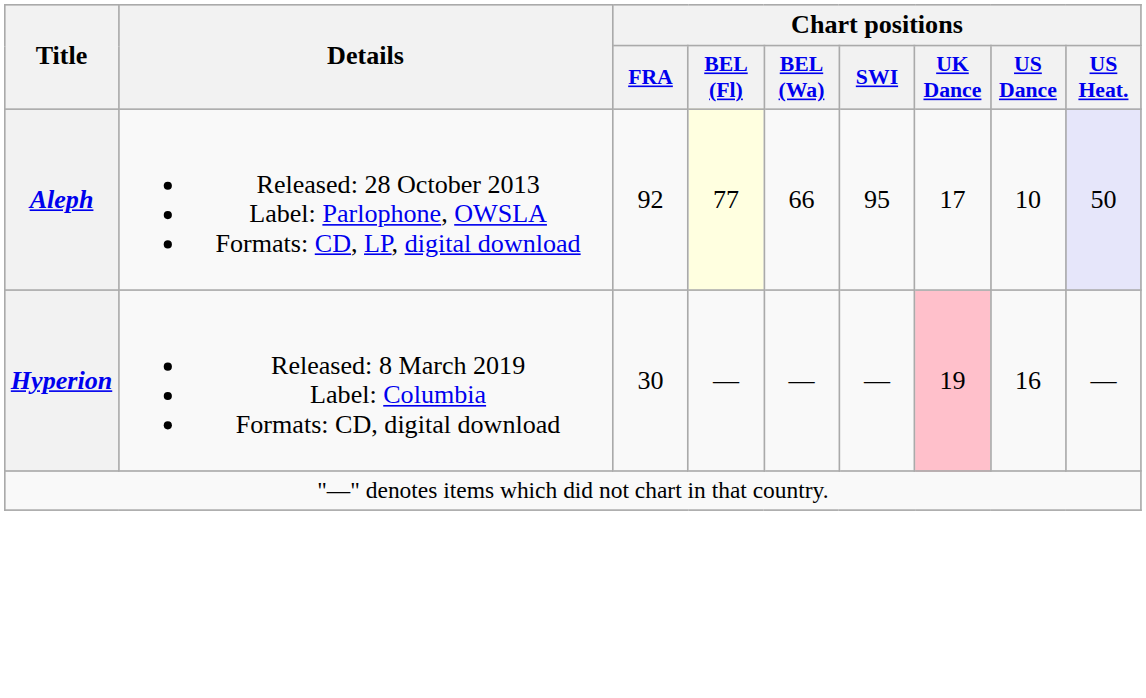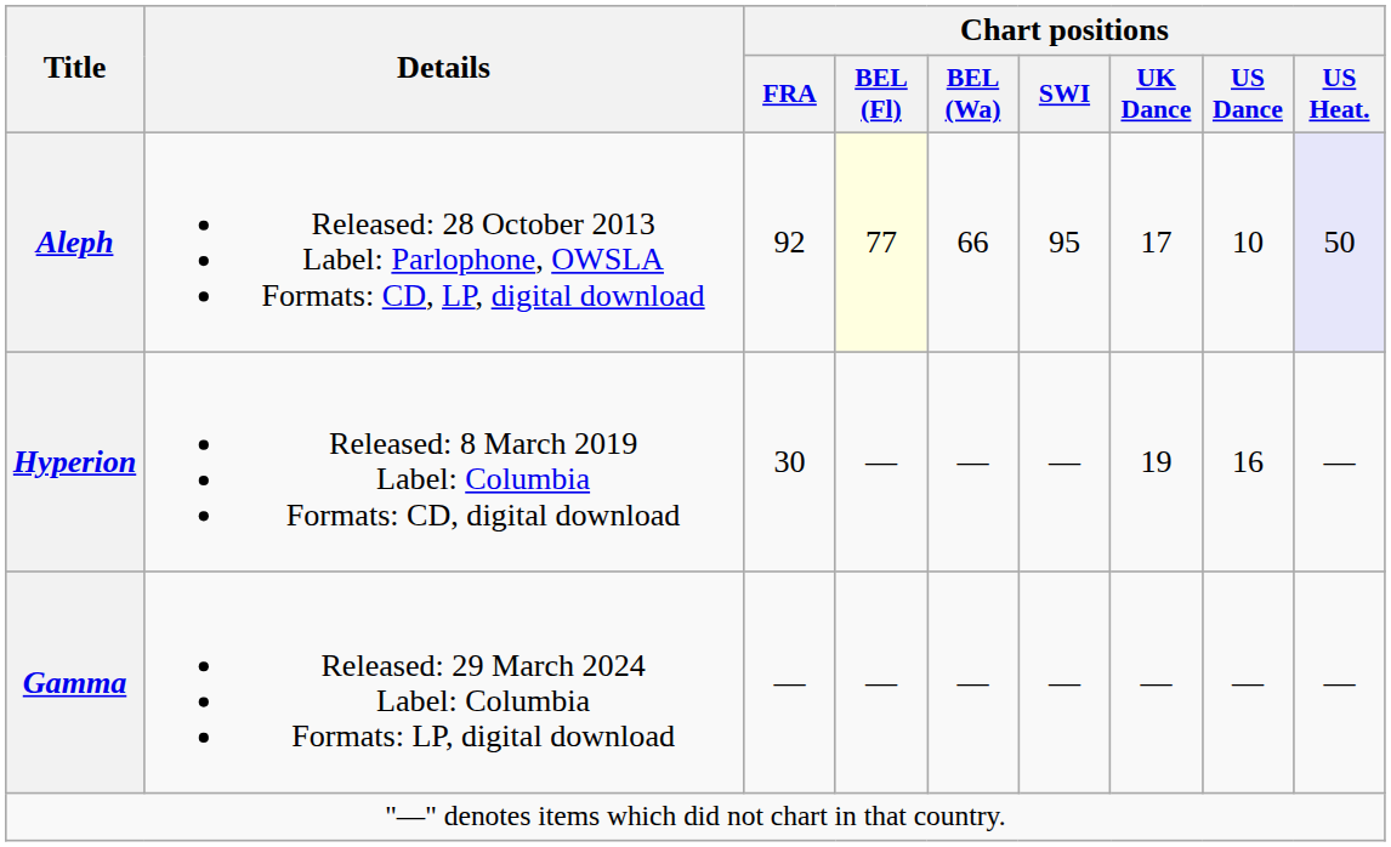 <table class="wikitable plainrowheaders" style="text-align:center">
 <tr>
 <th scope="col" rowspan="2">Title</th>
 <th scope="col" rowspan="2" style="width:18.5em;">Details</th>
 <th scope="col" colspan="7">Chart positions</th>
 </tr>
 <tr>
 <th style="width:40px; font-size:smaller;"><a href='#'>FRA</a><br></th>
 <th style="width:40px; font-size:smaller;"><a href='#'>BEL<br>(Fl)</a><br></th>
 <th style="width:40px; font-size:smaller;"><a href='#'>BEL<br>(Wa)</a><br></th>
 <th style="width:40px; font-size:smaller;"><a href='#'>SWI</a><br></th>
 <th style="width:40px; font-size:smaller;"><a href='#'>UK<br>Dance</a><br></th>
 <th style="width:40px; font-size:smaller;"><a href='#'>US<br>Dance</a><br></th>
 <th style="width:40px; font-size:smaller;"><a href='#'>US<br>Heat.</a><br></th>
 </tr>
 <tr>
 <th scope="row"><em><a href='#'>Aleph</a></em></th>
 <td><br><ul><li>Released: 28 October 2013</li><li>Label: <a href='#'>Parlophone</a>, <a href='#'>OWSLA</a></li><li>Formats: <a href='#'>CD</a>, <a href='#'>LP</a>, <a href='#'>digital download</a></li></ul></td>
 <td>92</td>
 <td style="background: lightyellow;">77</td>
 <td>66</td>
 <td>95</td>
 <td>17</td>
 <td>10</td>
 <td style="background: lavender;">50</td>
 </tr>
 <tr>
 <th scope="row"><em><a href='#'>Hyperion</a></em></th>
 <td><br><ul><li>Released: 8 March 2019</li><li>Label: <a href='#'>Columbia</a></li><li>Formats: CD, digital download</li></ul></td>
 <td>30</td>
 <td>—</td>
 <td>—</td>
 <td>—</td>
-<td style="background: pink;">19</td>
+<td>19</td>
 <td>16</td>
+<td>—</td>
+</tr>
+<tr>
+<th scope="row"><em><a href='#'>Gamma</a></em></th>
+<td><br><ul><li>Released: 29 March 2024</li><li>Label: Columbia</li><li>Formats: LP, digital download</li></ul></td>
+<td>—</td>
+<td>—</td>
+<td>—</td>
+<td>—</td>
+<td>—</td>
+<td>—</td>
 <td>—</td>
 </tr>
 <tr>
 <td colspan="9" style="font-size:90%;">"—" denotes items which did not chart in that country.</td>
 </tr>
 </table>
